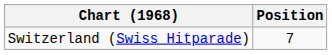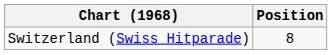 <table class="wikitable sortable">
 <tr>
 <th>Chart (1968)</th>
 <th>Position</th>
 </tr>
 <tr>
 <td>Switzerland (<a href='#'>Swiss Hitparade</a>)</td>
-<td align="center">7</td>
+<td align="center">8</td>
 </tr>
 </table>
